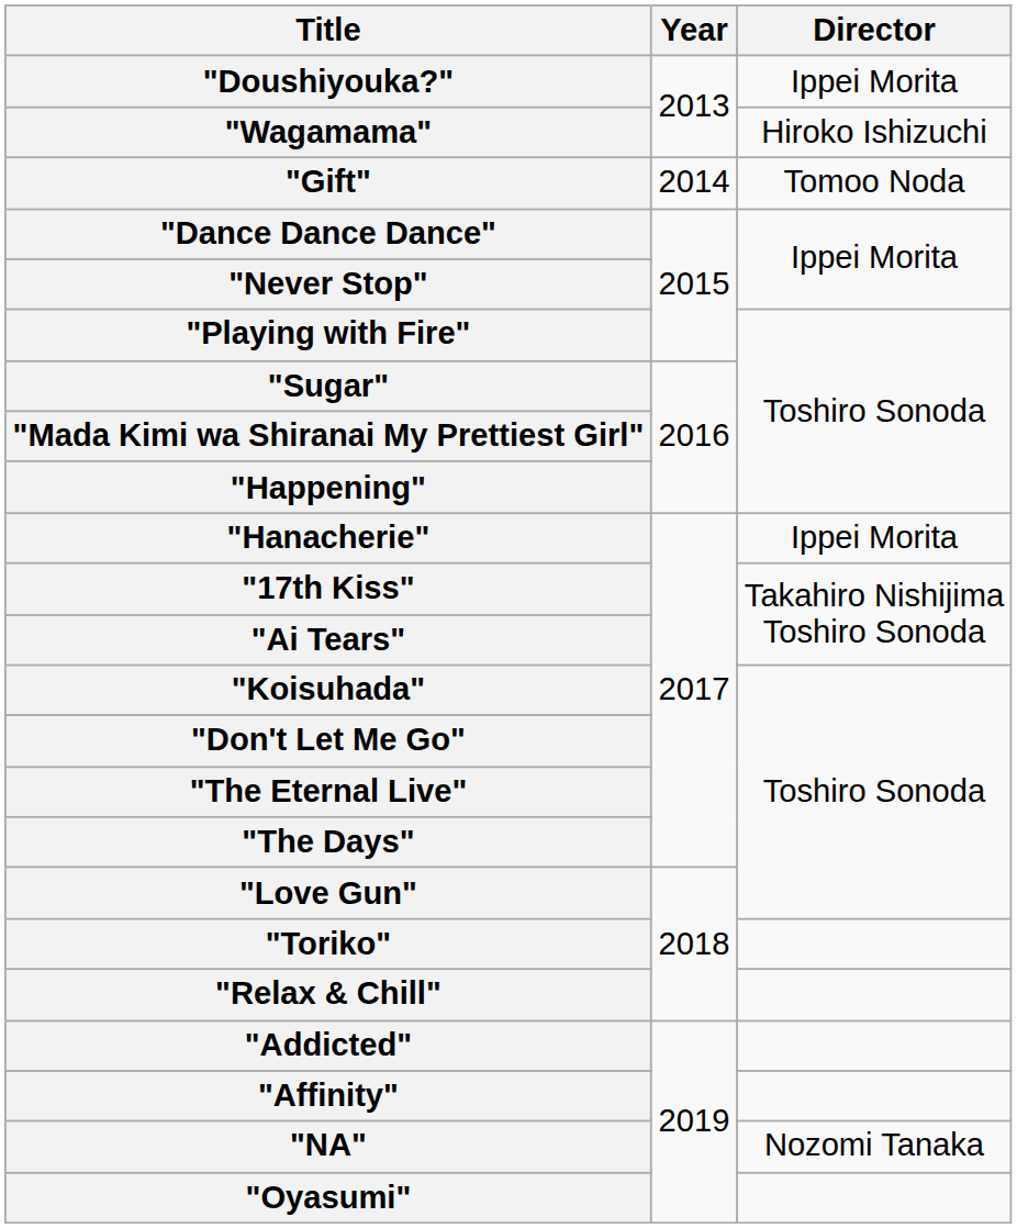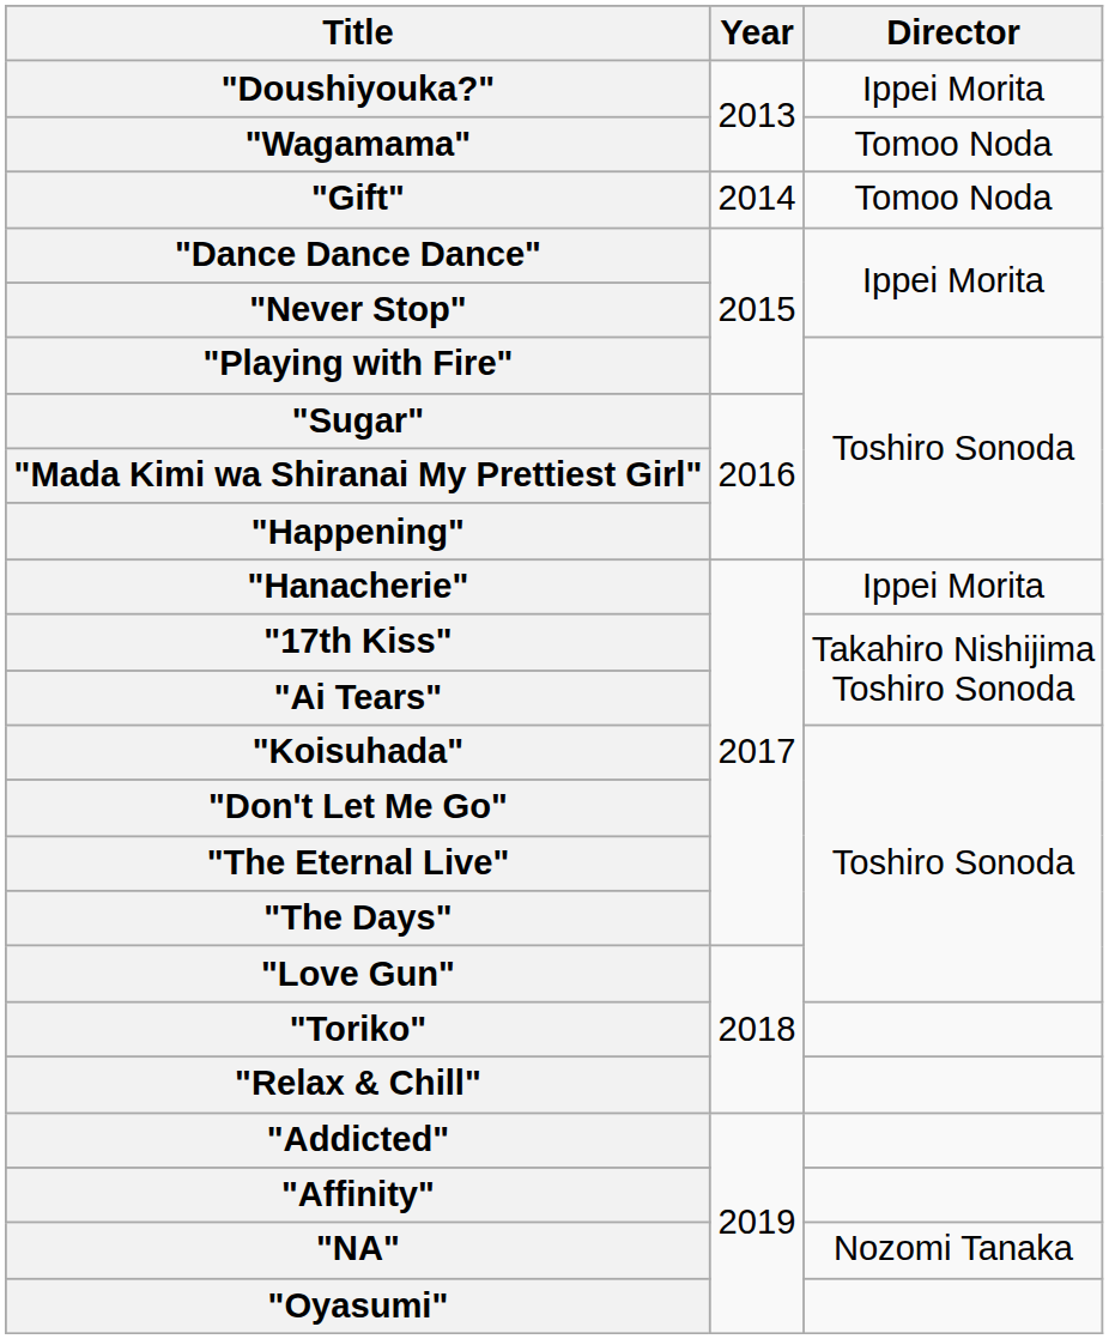 <table class="wikitable plainrowheaders" style="text-align:center;">
 <tr>
 <th scope="col">Title</th>
 <th scope="col">Year</th>
 <th scope="col">Director</th>
 </tr>
 <tr>
 <th scope="row">"Doushiyouka?"</th>
 <td rowspan="2">2013</td>
 <td>Ippei Morita</td>
 </tr>
 <tr>
 <th scope="row">"Wagamama"</th>
-<td>Hiroko Ishizuchi</td>
+<td>Tomoo Noda</td>
 </tr>
 <tr>
 <th scope="row">"Gift"</th>
 <td>2014</td>
 <td>Tomoo Noda</td>
 </tr>
 <tr>
 <th scope="row">"Dance Dance Dance"</th>
 <td rowspan="3">2015</td>
 <td rowspan="2">Ippei Morita</td>
 </tr>
 <tr>
 <th scope="row">"Never Stop"</th>
 </tr>
 <tr>
 <th scope="row">"Playing with Fire"</th>
 <td rowspan="4">Toshiro Sonoda</td>
 </tr>
 <tr>
 <th scope="row">"Sugar"</th>
 <td rowspan="3">2016</td>
 </tr>
 <tr>
 <th scope="row">"Mada Kimi wa Shiranai My Prettiest Girl"</th>
 </tr>
 <tr>
 <th scope="row">"Happening"</th>
 </tr>
 <tr>
 <th scope="row">"Hanacherie"</th>
 <td rowspan="7">2017</td>
 <td>Ippei Morita</td>
 </tr>
 <tr>
 <th scope="row">"17th Kiss"</th>
 <td rowspan="2">Takahiro Nishijima<br>Toshiro Sonoda</td>
 </tr>
 <tr>
 <th scope="row">"Ai Tears"</th>
 </tr>
 <tr>
 <th scope="row">"Koisuhada"</th>
 <td rowspan="5">Toshiro Sonoda</td>
 </tr>
 <tr>
 <th scope="row">"Don't Let Me Go"</th>
 </tr>
 <tr>
 <th scope="row">"The Eternal Live"</th>
 </tr>
 <tr>
 <th scope="row">"The Days"</th>
 </tr>
 <tr>
 <th scope="row">"Love Gun"</th>
 <td rowspan="3">2018</td>
 </tr>
 <tr>
 <th scope="row">"Toriko"</th>
 <td></td>
 </tr>
 <tr>
 <th scope="row">"Relax & Chill"</th>
 <td></td>
 </tr>
 <tr>
 <th scope="row">"Addicted"</th>
 <td rowspan="4">2019</td>
 <td></td>
 </tr>
 <tr>
 <th scope="row">"Affinity"</th>
 <td></td>
 </tr>
 <tr>
 <th scope="row">"NA"</th>
 <td>Nozomi Tanaka</td>
 </tr>
 <tr>
 <th scope="row">"Oyasumi"</th>
 <td></td>
 </tr>
 </table>
